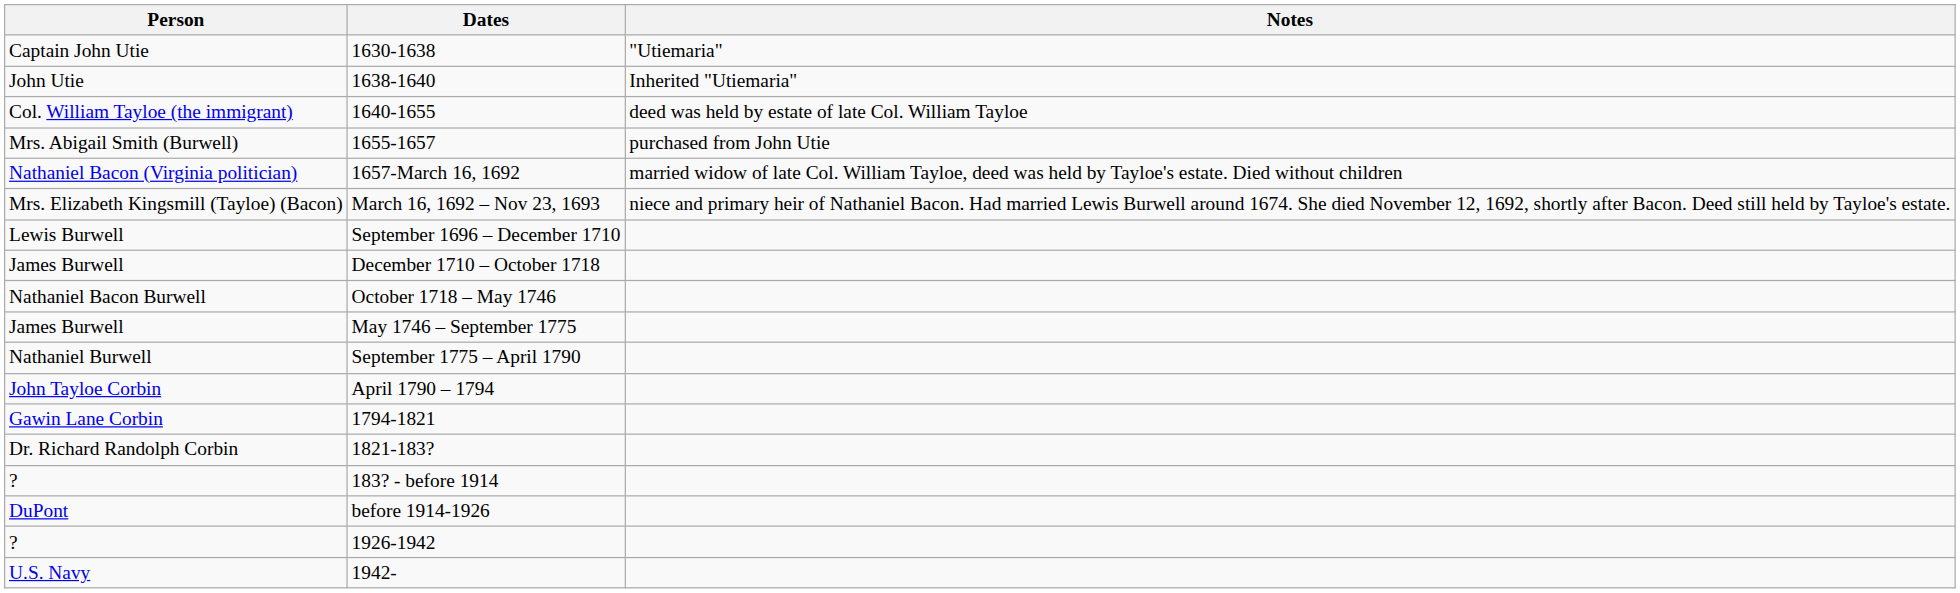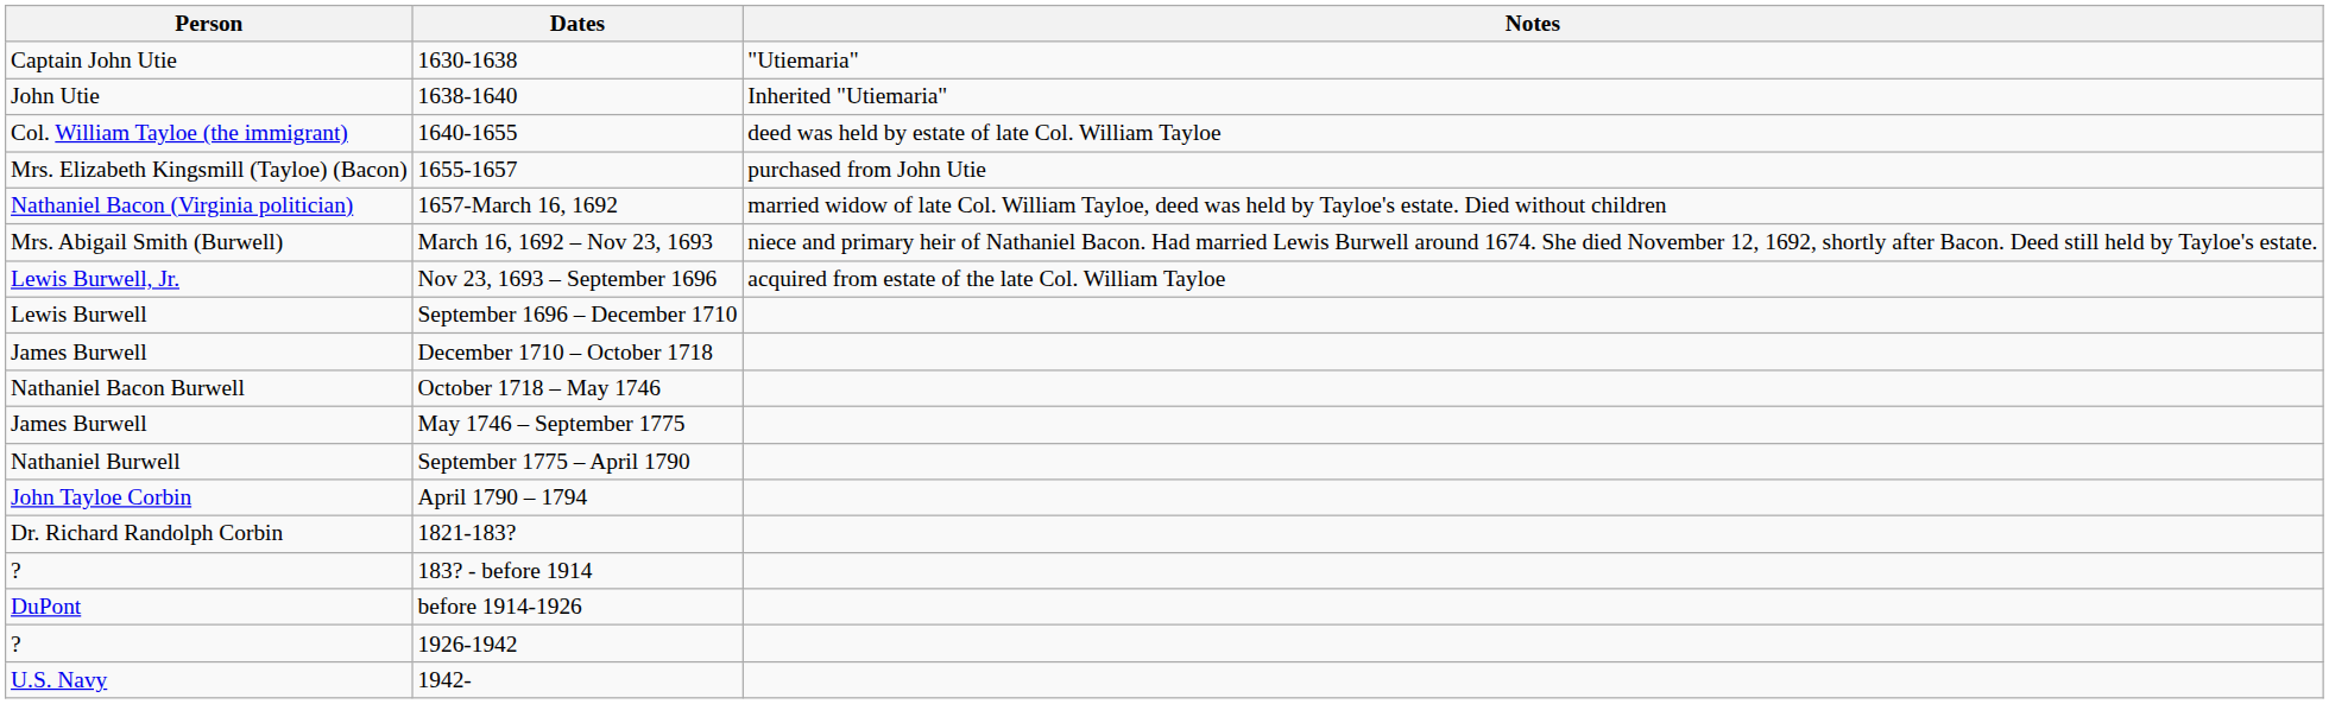 <table class="wikitable">
 <tr>
 <th>Person</th>
 <th>Dates</th>
 <th>Notes</th>
 </tr>
 <tr>
 <td>Captain John Utie</td>
 <td>1630-1638</td>
 <td>"Utiemaria"</td>
 </tr>
 <tr>
 <td>John Utie</td>
 <td>1638-1640</td>
 <td>Inherited "Utiemaria"</td>
 </tr>
 <tr>
 <td>Col. <a href='#'>William Tayloe (the immigrant)</a></td>
 <td>1640-1655</td>
 <td>deed was held by estate of late Col. William Tayloe</td>
 </tr>
 <tr>
-<td>Mrs. Abigail Smith (Burwell)</td>
+<td>Mrs. Elizabeth Kingsmill (Tayloe) (Bacon)</td>
 <td>1655-1657</td>
 <td>purchased from John Utie</td>
 </tr>
 <tr>
 <td><a href='#'>Nathaniel Bacon (Virginia politician)</a></td>
 <td>1657-March 16, 1692</td>
 <td>married widow of late Col. William Tayloe, deed was held by Tayloe's estate.  Died without children</td>
 </tr>
 <tr>
-<td>Mrs. Elizabeth Kingsmill (Tayloe) (Bacon)</td>
+<td>Mrs. Abigail Smith (Burwell)</td>
 <td>March 16, 1692 – Nov 23, 1693</td>
 <td>niece and primary heir of Nathaniel Bacon.  Had married Lewis Burwell around 1674. She died November 12, 1692, shortly after Bacon.  Deed still held by Tayloe's estate.</td>
+</tr>
+<tr>
+<td><a href='#'>Lewis Burwell, Jr.</a></td>
+<td>Nov 23, 1693 – September 1696</td>
+<td>acquired from estate of the late Col. William Tayloe</td>
 </tr>
 <tr>
 <td>Lewis Burwell</td>
 <td>September 1696 – December 1710</td>
 <td></td>
 </tr>
 <tr>
 <td>James Burwell</td>
 <td>December 1710 – October 1718</td>
 <td></td>
 </tr>
 <tr>
 <td>Nathaniel Bacon Burwell</td>
 <td>October 1718 – May 1746</td>
 <td></td>
 </tr>
 <tr>
 <td>James Burwell</td>
 <td>May 1746 – September 1775</td>
 <td></td>
 </tr>
 <tr>
 <td>Nathaniel Burwell</td>
 <td>September 1775 – April 1790</td>
 <td></td>
 </tr>
 <tr>
 <td><a href='#'>John Tayloe Corbin</a></td>
 <td>April 1790 – 1794</td>
 <td></td>
 </tr>
 <tr>
-<td><a href='#'>Gawin Lane Corbin</a></td>
-<td>1794-1821</td>
-<td></td>
-</tr>
-<tr>
 <td>Dr. Richard Randolph Corbin</td>
 <td>1821-183?</td>
 <td></td>
 </tr>
 <tr>
 <td>?</td>
 <td>183? - before 1914</td>
 <td></td>
 </tr>
 <tr>
 <td><a href='#'>DuPont</a></td>
 <td>before 1914-1926</td>
 <td></td>
 </tr>
 <tr>
 <td>?</td>
 <td>1926-1942</td>
 <td></td>
 </tr>
 <tr>
 <td><a href='#'>U.S. Navy</a></td>
 <td>1942-</td>
 <td></td>
 </tr>
 </table>
